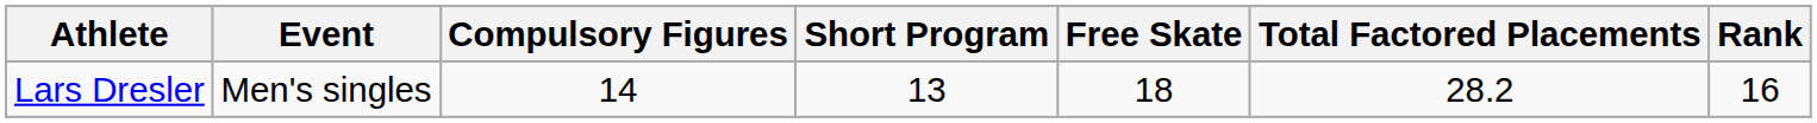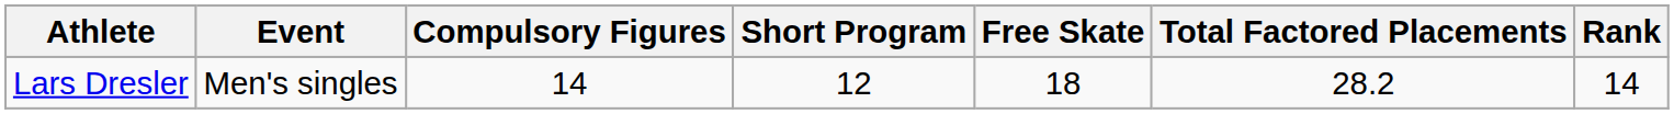 <table class="wikitable" border="1" style="font-size:90%">
 <tr>
 <th scope=col>Athlete</th>
 <th scope=col>Event</th>
 <th scope=col>Compulsory Figures</th>
 <th scope=col>Short Program</th>
 <th scope=col>Free Skate</th>
 <th scope=col>Total Factored Placements</th>
 <th scope=col>Rank</th>
 </tr>
 <tr align=center>
 <td align=left><a href='#'>Lars Dresler</a></td>
 <td>Men's singles</td>
 <td>14</td>
-<td>13</td>
+<td>12</td>
 <td>18</td>
 <td>28.2</td>
-<td>16</td>
+<td>14</td>
 </tr>
 </table>
